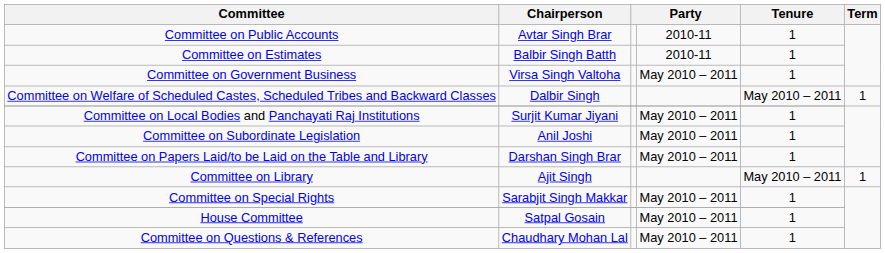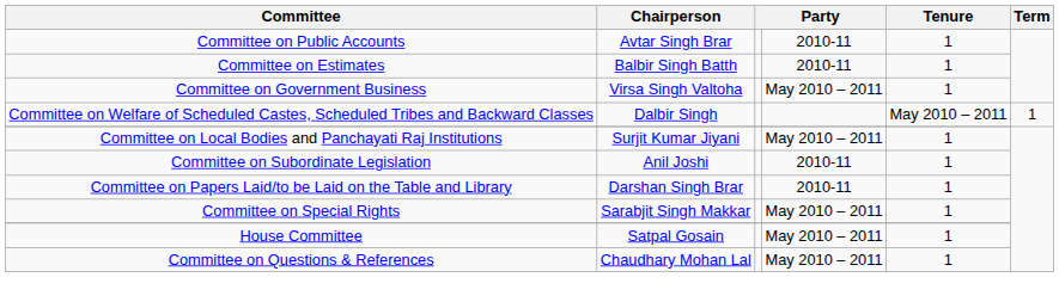 <table class="wikitable" style="text-align:center">
 <tr>
 <th>Committee</th>
 <th>Chairperson </th>
 <th colspan=2>Party</th>
 <th>Tenure</th>
 <th>Term</th>
 </tr>
 <tr>
 <td><a href='#'>Committee on Public Accounts</a></td>
 <td><a href='#'>Avtar Singh Brar</a></td>
 <td></td>
 <td>2010-11</td>
 <td>1</td>
 </tr>
 <tr>
 <td><a href='#'>Committee on Estimates</a></td>
 <td><a href='#'>Balbir Singh Batth</a></td>
 <td></td>
 <td>2010-11</td>
 <td>1</td>
 </tr>
 <tr>
 <td><a href='#'>Committee on Government Business</a></td>
 <td><a href='#'>Virsa Singh Valtoha</a></td>
 <td></td>
 <td>May 2010 – 2011</td>
 <td>1</td>
 </tr>
 <tr>
 <td><a href='#'>Committee on Welfare of Scheduled Castes, Scheduled Tribes and Backward Classes</a></td>
 <td><a href='#'>Dalbir Singh</a></td>
 <td></td>
 <td></td>
 <td>May 2010 – 2011</td>
 <td>1</td>
 </tr>
 <tr>
 </tr>
 <tr>
 <td><a href='#'>Committee on Local Bodies</a> and <a href='#'>Panchayati Raj Institutions</a></td>
 <td><a href='#'>Surjit Kumar Jiyani</a></td>
 <td></td>
 <td>May 2010 – 2011</td>
 <td>1</td>
 </tr>
 <tr>
 <td><a href='#'>Committee on Subordinate Legislation</a></td>
 <td><a href='#'>Anil Joshi</a></td>
 <td></td>
-<td>May 2010 – 2011</td>
+<td>2010-11</td>
 <td>1</td>
 </tr>
 <tr>
 <td><a href='#'>Committee on Papers Laid/to be Laid on the Table and Library</a></td>
 <td><a href='#'>Darshan Singh Brar</a></td>
 <td></td>
-<td>May 2010 – 2011</td>
-<td>1</td>
-</tr>
-<tr>
-<td><a href='#'>Committee on Library</a></td>
-<td><a href='#'>Ajit Singh</a></td>
-<td></td>
-<td></td>
-<td>May 2010 – 2011</td>
+<td>2010-11</td>
 <td>1</td>
 </tr>
 <tr>
 <td><a href='#'>Committee on Special Rights</a></td>
 <td><a href='#'>Sarabjit Singh Makkar</a></td>
 <td></td>
 <td>May 2010 – 2011</td>
 <td>1</td>
 </tr>
 <tr>
 </tr>
 <tr>
 <td><a href='#'>House Committee</a></td>
 <td><a href='#'>Satpal Gosain</a></td>
 <td></td>
 <td>May 2010 – 2011</td>
 <td>1</td>
 </tr>
 <tr>
 <td><a href='#'>Committee on Questions & References</a></td>
 <td><a href='#'>Chaudhary Mohan Lal</a></td>
 <td></td>
 <td>May 2010 – 2011</td>
 <td>1 </td>
 </tr>
 </table>
